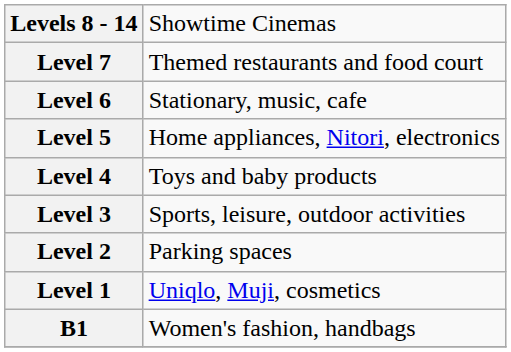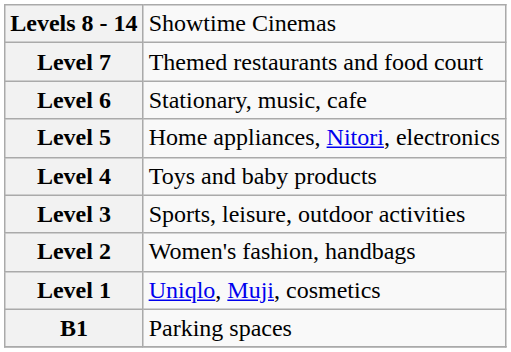 <table class="wikitable">
 <tr>
 <th>Levels 8 - 14</th>
 <td>Showtime Cinemas</td>
 </tr>
 <tr>
 <th>Level 7</th>
 <td>Themed restaurants and food court</td>
 </tr>
 <tr>
 <th>Level 6</th>
 <td>Stationary, music, cafe</td>
 </tr>
 <tr>
 <th>Level 5</th>
 <td>Home appliances, <a href='#'>Nitori</a>, electronics</td>
 </tr>
 <tr>
 <th>Level 4</th>
 <td>Toys and baby products</td>
 </tr>
 <tr>
 <th>Level 3</th>
 <td>Sports, leisure, outdoor activities</td>
 </tr>
 <tr>
 <th>Level 2</th>
-<td>Parking spaces</td>
+<td>Women's fashion, handbags</td>
 </tr>
 <tr>
 <th>Level 1</th>
 <td><a href='#'>Uniqlo</a>, <a href='#'>Muji</a>, cosmetics</td>
 </tr>
 <tr>
 <th>B1</th>
-<td>Women's fashion, handbags</td>
+<td>Parking spaces</td>
 </tr>
 <tr>
 </tr>
 </table>
